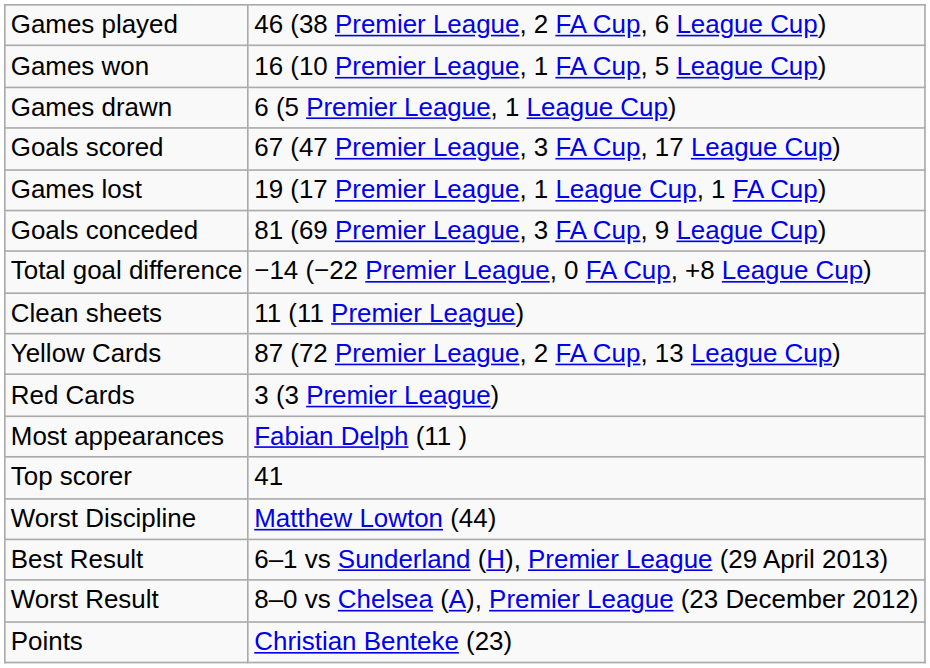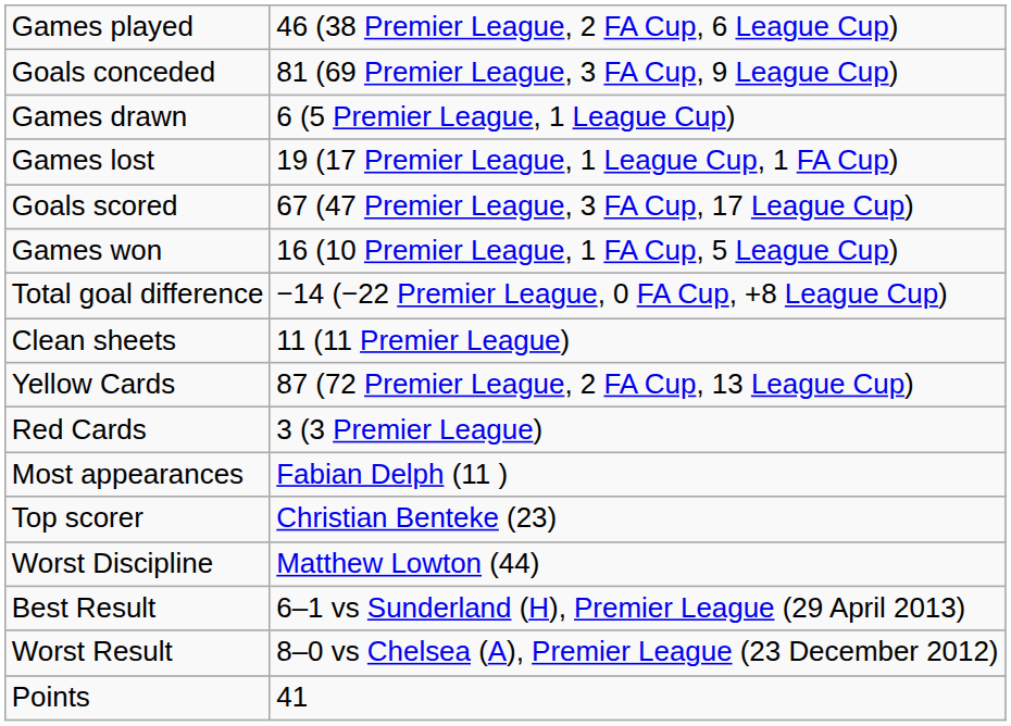 <table class="wikitable">
 <tr>
 <td>Games played</td>
 <td>46 (38 <a href='#'>Premier League</a>, 2 <a href='#'>FA Cup</a>, 6 <a href='#'>League Cup</a>)</td>
 </tr>
 <tr>
-<td>Games won</td>
-<td>16 (10 <a href='#'>Premier League</a>, 1 <a href='#'>FA Cup</a>, 5 <a href='#'>League Cup</a>)</td>
+<td>Goals conceded</td>
+<td>81 (69 <a href='#'>Premier League</a>, 3 <a href='#'>FA Cup</a>, 9 <a href='#'>League Cup</a>)</td>
 </tr>
 <tr>
 <td>Games drawn</td>
 <td>6 (5 <a href='#'>Premier League</a>, 1 <a href='#'>League Cup</a>)</td>
 </tr>
 <tr>
+<td>Games lost</td>
+<td>19 (17 <a href='#'>Premier League</a>, 1 <a href='#'>League Cup</a>, 1 <a href='#'>FA Cup</a>)</td>
+</tr>
+<tr>
 <td>Goals scored</td>
 <td>67 (47 <a href='#'>Premier League</a>, 3 <a href='#'>FA Cup</a>, 17 <a href='#'>League Cup</a>)</td>
 </tr>
 <tr>
-<td>Games lost</td>
-<td>19 (17 <a href='#'>Premier League</a>, 1 <a href='#'>League Cup</a>, 1 <a href='#'>FA Cup</a>)</td>
-</tr>
-<tr>
-<td>Goals conceded</td>
-<td>81 (69 <a href='#'>Premier League</a>, 3 <a href='#'>FA Cup</a>, 9 <a href='#'>League Cup</a>)</td>
+<td>Games won</td>
+<td>16 (10 <a href='#'>Premier League</a>, 1 <a href='#'>FA Cup</a>, 5 <a href='#'>League Cup</a>)</td>
 </tr>
 <tr>
 <td>Total goal difference</td>
 <td>−14 (−22 <a href='#'>Premier League</a>, 0 <a href='#'>FA Cup</a>, +8 <a href='#'>League Cup</a>)</td>
 </tr>
 <tr>
 <td>Clean sheets</td>
 <td>11 (11 <a href='#'>Premier League</a>)</td>
 </tr>
 <tr>
 <td>Yellow Cards</td>
 <td>87 (72 <a href='#'>Premier League</a>, 2 <a href='#'>FA Cup</a>, 13 <a href='#'>League Cup</a>)</td>
 </tr>
 <tr>
 <td>Red Cards</td>
 <td>3 (3 <a href='#'>Premier League</a>)</td>
 </tr>
 <tr>
 <td>Most appearances</td>
 <td> <a href='#'>Fabian Delph</a> (11 )</td>
 </tr>
 <tr>
 <td>Top scorer</td>
-<td>41</td>
+<td> <a href='#'>Christian Benteke</a> (23)</td>
 </tr>
 <tr>
 <td>Worst Discipline</td>
 <td> <a href='#'>Matthew Lowton</a> (44)</td>
 </tr>
 <tr>
 <td>Best Result</td>
 <td>6–1 vs <a href='#'>Sunderland</a> (<a href='#'>H</a>), <a href='#'>Premier League</a> (29 April 2013)</td>
 </tr>
 <tr>
 <td>Worst Result</td>
 <td>8–0 vs <a href='#'>Chelsea</a> (<a href='#'>A</a>), <a href='#'>Premier League</a> (23 December 2012)</td>
 </tr>
 <tr>
 <td>Points</td>
-<td> <a href='#'>Christian Benteke</a> (23)</td>
+<td>41</td>
 </tr>
 </table>
